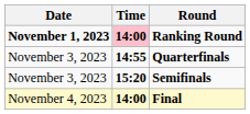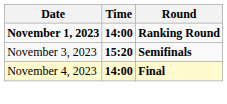 <table class="wikitable">
 <tr>
 <th>Date</th>
 <th>Time</th>
 <th>Round</th>
 </tr>
 <tr>
 <td><strong>November 1, 2023</strong></td>
-<td style="background: pink;"><strong>14:00</strong></td>
+<td><strong>14:00</strong></td>
 <td><strong>Ranking Round</strong></td>
-</tr>
-<tr>
-<td>November 3, 2023</td>
-<td><strong>14:55</strong></td>
-<td><strong>Quarterfinals</strong></td>
 </tr>
 <tr>
 <td>November 3, 2023</td>
 <td><strong>15:20</strong></td>
 <td><strong>Semifinals</strong></td>
 </tr>
 <tr style=background:lemonchiffon>
 <td>November 4, 2023</td>
 <td><strong>14:00</strong></td>
 <td><strong>Final</strong></td>
 </tr>
 </table>
